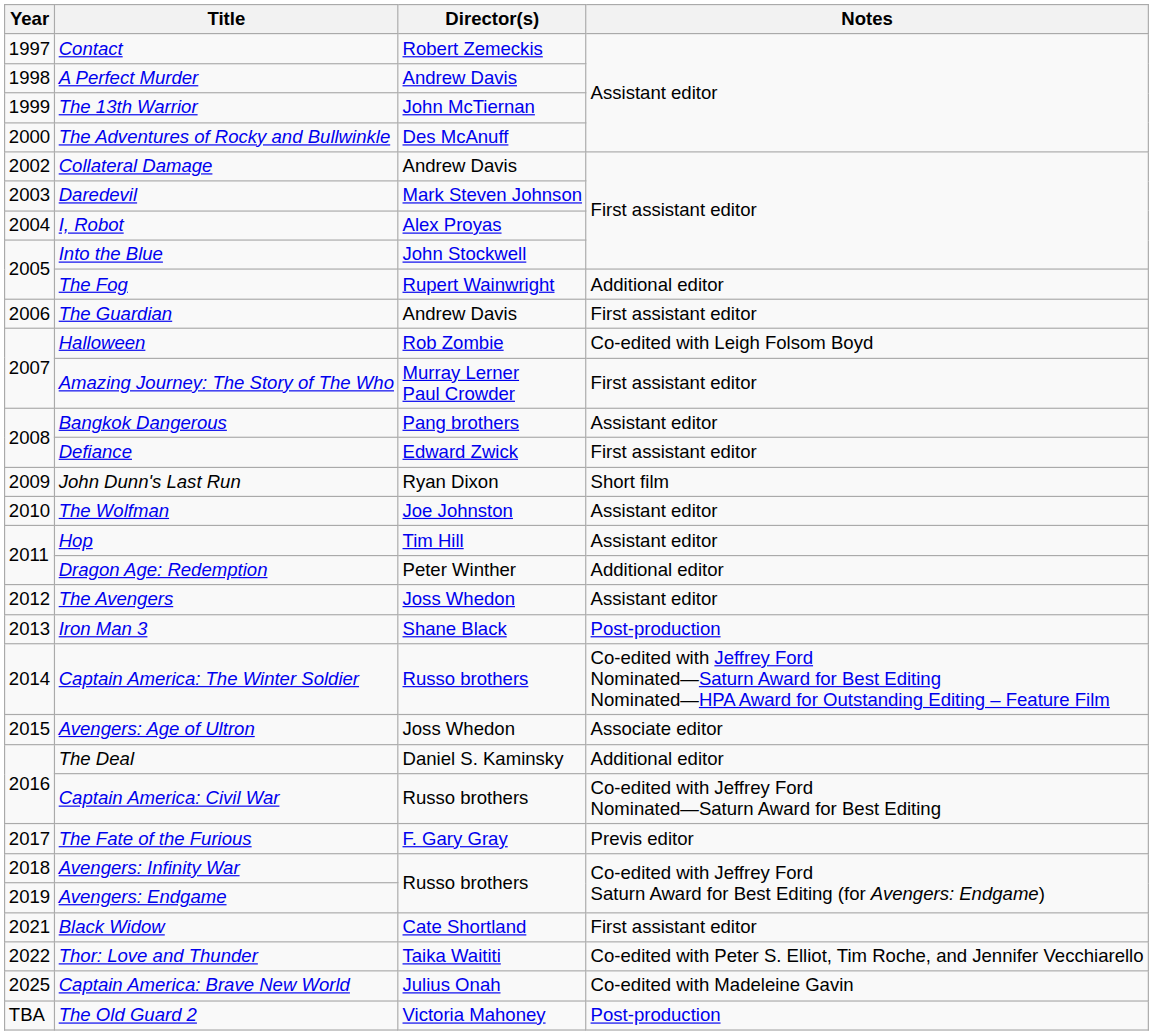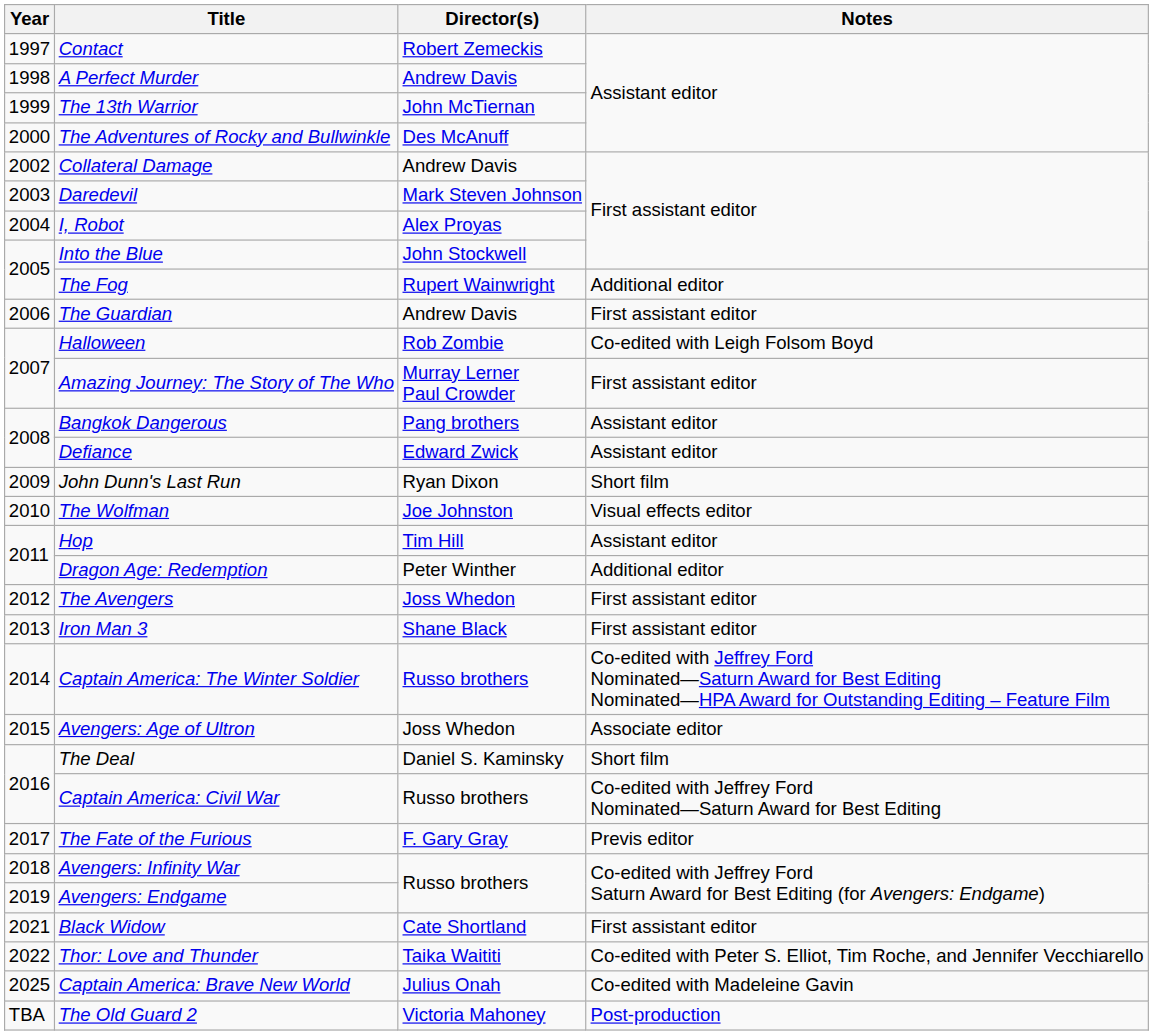 <table class="wikitable">
 <tr>
 <th>Year</th>
 <th>Title</th>
 <th>Director(s)</th>
 <th>Notes</th>
 </tr>
 <tr>
 <td>1997</td>
 <td><em><a href='#'>Contact</a></em></td>
 <td><a href='#'>Robert Zemeckis</a></td>
 <td rowspan="4">Assistant editor</td>
 </tr>
 <tr>
 <td>1998</td>
 <td><em><a href='#'>A Perfect Murder</a></em></td>
 <td><a href='#'>Andrew Davis</a></td>
 </tr>
 <tr>
 <td>1999</td>
 <td><em><a href='#'>The 13th Warrior</a></em></td>
 <td><a href='#'>John McTiernan</a></td>
 </tr>
 <tr>
 <td>2000</td>
 <td><em><a href='#'>The Adventures of Rocky and Bullwinkle</a></em></td>
 <td><a href='#'>Des McAnuff</a></td>
 </tr>
 <tr>
 <td>2002</td>
 <td><em><a href='#'>Collateral Damage</a></em></td>
 <td>Andrew Davis</td>
 <td rowspan="4">First assistant editor</td>
 </tr>
 <tr>
 <td>2003</td>
 <td><em><a href='#'>Daredevil</a></em></td>
 <td><a href='#'>Mark Steven Johnson</a></td>
 </tr>
 <tr>
 <td>2004</td>
 <td><em><a href='#'>I, Robot</a></em></td>
 <td><a href='#'>Alex Proyas</a></td>
 </tr>
 <tr>
 <td rowspan="2">2005</td>
 <td><em><a href='#'>Into the Blue</a></em></td>
 <td><a href='#'>John Stockwell</a></td>
 </tr>
 <tr>
 <td><em><a href='#'>The Fog</a></em></td>
 <td><a href='#'>Rupert Wainwright</a></td>
 <td>Additional editor</td>
 </tr>
 <tr>
 <td>2006</td>
 <td><em><a href='#'>The Guardian</a></em></td>
 <td>Andrew Davis</td>
 <td>First assistant editor</td>
 </tr>
 <tr>
 <td rowspan="2">2007</td>
 <td><em><a href='#'>Halloween</a></em></td>
 <td><a href='#'>Rob Zombie</a></td>
 <td>Co-edited with Leigh Folsom Boyd</td>
 </tr>
 <tr>
 <td><em><a href='#'>Amazing Journey: The Story of The Who</a></em></td>
 <td><a href='#'>Murray Lerner</a><br><a href='#'>Paul Crowder</a></td>
 <td>First assistant editor</td>
 </tr>
 <tr>
 <td rowspan="2">2008</td>
 <td><em><a href='#'>Bangkok Dangerous</a></em></td>
 <td><a href='#'>Pang brothers</a></td>
 <td>Assistant editor</td>
 </tr>
 <tr>
 <td><em><a href='#'>Defiance</a></em></td>
 <td><a href='#'>Edward Zwick</a></td>
-<td>First assistant editor</td>
+<td>Assistant editor</td>
 </tr>
 <tr>
 <td>2009</td>
 <td><em>John Dunn's Last Run</em></td>
 <td>Ryan Dixon</td>
 <td>Short film</td>
 </tr>
 <tr>
 <td>2010</td>
 <td><em><a href='#'>The Wolfman</a></em></td>
 <td><a href='#'>Joe Johnston</a></td>
-<td>Assistant editor</td>
+<td>Visual effects editor</td>
 </tr>
 <tr>
 <td rowspan="2">2011</td>
 <td><em><a href='#'>Hop</a></em></td>
 <td><a href='#'>Tim Hill</a></td>
 <td>Assistant editor</td>
 </tr>
 <tr>
 <td><em><a href='#'>Dragon Age: Redemption</a></em></td>
 <td>Peter Winther</td>
 <td>Additional editor</td>
 </tr>
 <tr>
 <td>2012</td>
 <td><em><a href='#'>The Avengers</a></em></td>
 <td><a href='#'>Joss Whedon</a></td>
-<td>Assistant editor</td>
+<td>First assistant editor</td>
 </tr>
 <tr>
 <td>2013</td>
 <td><em><a href='#'>Iron Man 3</a></em></td>
 <td><a href='#'>Shane Black</a></td>
-<td rowspan="1"><a href='#'>Post-production</a></td>
+<td>First assistant editor</td>
 </tr>
 <tr>
 <td>2014</td>
 <td><em><a href='#'>Captain America: The Winter Soldier</a></em></td>
 <td><a href='#'>Russo brothers</a></td>
 <td>Co-edited with <a href='#'>Jeffrey Ford</a><br>Nominated—<a href='#'>Saturn Award for Best Editing</a><br>Nominated—<a href='#'>HPA Award for Outstanding Editing – Feature Film</a></td>
 </tr>
 <tr>
 <td>2015</td>
 <td><em><a href='#'>Avengers: Age of Ultron</a></em></td>
 <td>Joss Whedon</td>
 <td>Associate editor</td>
 </tr>
 <tr>
 <td rowspan="2">2016</td>
 <td><em>The Deal</em></td>
 <td>Daniel S. Kaminsky</td>
-<td>Additional editor</td>
+<td>Short film</td>
 </tr>
 <tr>
 <td><em><a href='#'>Captain America: Civil War</a></em></td>
 <td>Russo brothers</td>
 <td>Co-edited with Jeffrey Ford<br>Nominated—Saturn Award for Best Editing</td>
 </tr>
 <tr>
 <td>2017</td>
 <td><em><a href='#'>The Fate of the Furious</a></em></td>
 <td><a href='#'>F. Gary Gray</a></td>
 <td>Previs editor</td>
 </tr>
 <tr>
 <td>2018</td>
 <td><em><a href='#'>Avengers: Infinity War</a></em></td>
 <td rowspan="2">Russo brothers</td>
 <td rowspan="2">Co-edited with Jeffrey Ford<br>Saturn Award for Best Editing (for <em>Avengers: Endgame</em>)</td>
 </tr>
 <tr>
 <td>2019</td>
 <td><em><a href='#'>Avengers: Endgame</a></em></td>
 </tr>
 <tr>
 <td>2021</td>
 <td><em><a href='#'>Black Widow</a></em></td>
 <td><a href='#'>Cate Shortland</a></td>
 <td>First assistant editor</td>
 </tr>
 <tr>
 <td>2022</td>
 <td><em><a href='#'>Thor: Love and Thunder</a></em></td>
 <td><a href='#'>Taika Waititi</a></td>
 <td>Co-edited with Peter S. Elliot, Tim Roche, and Jennifer Vecchiarello</td>
 </tr>
 <tr>
 <td>2025</td>
 <td><em><a href='#'>Captain America: Brave New World</a></em></td>
 <td><a href='#'>Julius Onah</a></td>
 <td>Co-edited with Madeleine Gavin</td>
 </tr>
 <tr>
 <td>TBA</td>
 <td><em><a href='#'>The Old Guard 2</a></em></td>
 <td><a href='#'>Victoria Mahoney</a></td>
 <td rowspan="1"><a href='#'>Post-production</a></td>
 </tr>
 </table>
